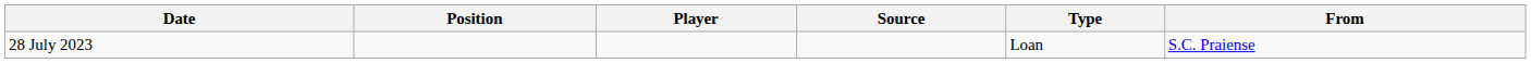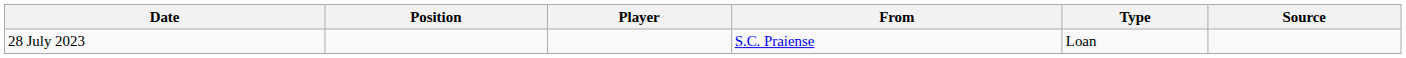 <table class="wikitable sortable" style="width:90%; text-align:center; font-size:95%; text-align:left;">
 <tr>
 <th>Date</th>
 <th>Position</th>
 <th>Player</th>
+<th>From</th>
+<th>Type</th>
 <th>Source</th>
-<th>Type</th>
-<th>From</th>
 </tr>
 <tr>
 <td>28 July 2023</td>
 <td></td>
 <td></td>
+<td> <a href='#'>S.C. Praiense</a></td>
+<td>Loan</td>
 <td></td>
-<td>Loan</td>
-<td> <a href='#'>S.C. Praiense</a></td>
 </tr>
 </table>
